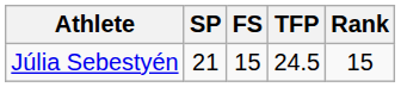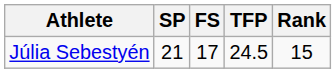 <table class="wikitable" border="1" style="font-size:90%">
 <tr>
 <th>Athlete</th>
 <th>SP</th>
 <th>FS</th>
 <th>TFP</th>
 <th>Rank</th>
 </tr>
 <tr align=center>
 <td align=left><a href='#'>Júlia Sebestyén</a></td>
 <td>21</td>
-<td>15</td>
+<td>17</td>
 <td>24.5</td>
 <td>15</td>
 </tr>
 </table>
